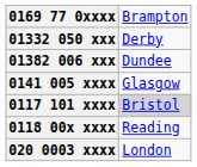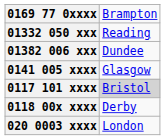 <table class="wikitable" style="width: auto; margin-left: 1.5em;">
 <tr>
 <th scope="row">0169 77 0xxxx</th>
 <td><a href='#'>Brampton</a></td>
 </tr>
 <tr>
 <th scope="row">01332 050 xxx</th>
-<td><a href='#'>Derby</a></td>
+<td><a href='#'>Reading</a></td>
 </tr>
 <tr>
 <th scope="row">01382 006 xxx</th>
 <td><a href='#'>Dundee</a></td>
 </tr>
 <tr>
 <th scope="row">0141 005 xxxx</th>
 <td><a href='#'>Glasgow</a></td>
 </tr>
 <tr>
 <th scope="row">0117 101 xxxx</th>
 <td style="background: lightgrey;"><a href='#'>Bristol</a></td>
 </tr>
 <tr>
 <th scope="row">0118 00x xxxx</th>
-<td><a href='#'>Reading</a></td>
+<td><a href='#'>Derby</a></td>
 </tr>
 <tr>
 <th scope="row">020 0003 xxxx</th>
 <td><a href='#'>London</a></td>
 </tr>
 </table>
